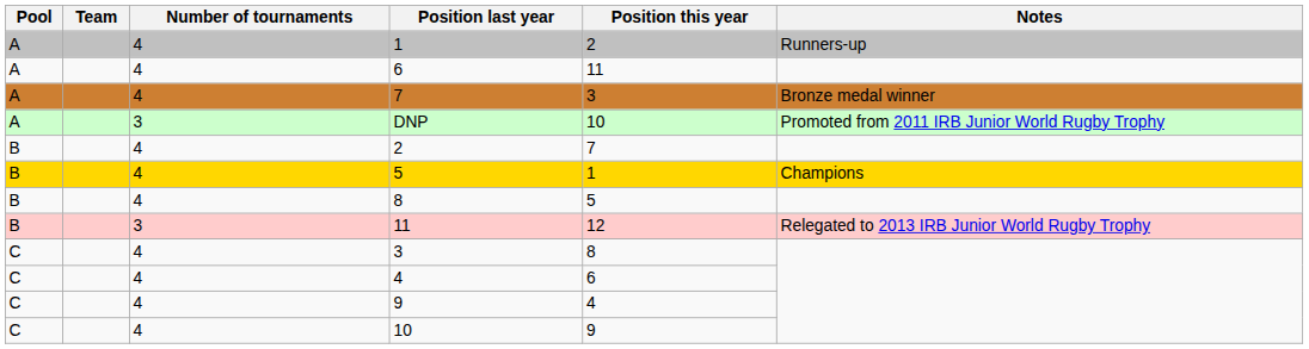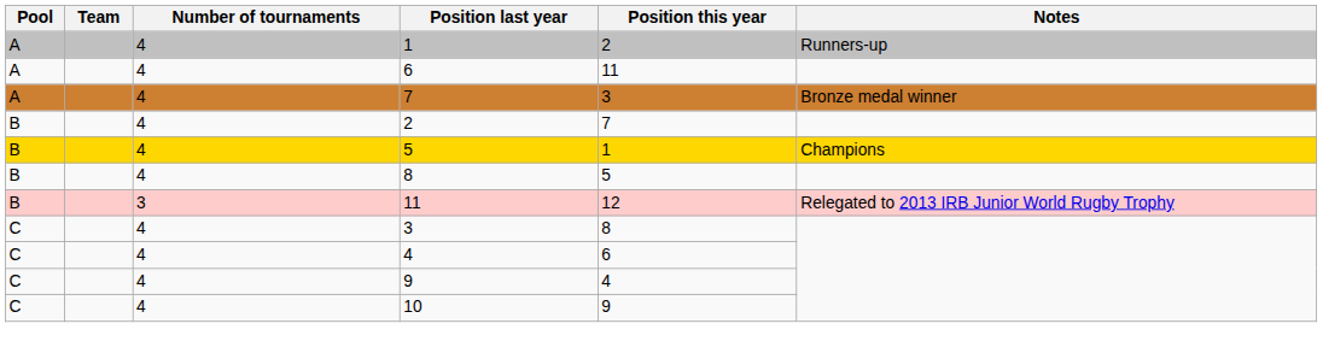 <table class="wikitable sortable" style="width:100%;">
 <tr>
 <th>Pool</th>
 <th>Team</th>
 <th>Number of tournaments</th>
 <th>Position last year</th>
 <th>Position this year</th>
 <th>Notes</th>
 </tr>
 <tr bgcolor="#C0C0C0">
 <td>A</td>
 <td></td>
 <td>4</td>
 <td>1</td>
 <td>2</td>
 <td>Runners-up</td>
 </tr>
 <tr>
 <td>A</td>
 <td></td>
 <td>4</td>
 <td>6</td>
 <td>11</td>
 </tr>
 <tr bgcolor="#CD7F32">
 <td>A</td>
 <td></td>
 <td>4</td>
 <td>7</td>
 <td>3</td>
 <td>Bronze medal winner</td>
-</tr>
-<tr bgcolor="#ccffcc">
-<td>A</td>
-<td></td>
-<td>3</td>
-<td>DNP</td>
-<td>10</td>
-<td>Promoted from <a href='#'>2011 IRB Junior World Rugby Trophy</a></td>
 </tr>
 <tr>
 <td>B</td>
 <td></td>
 <td>4</td>
 <td>2</td>
 <td>7</td>
 </tr>
 <tr bgcolor="gold">
 <td>B</td>
 <td></td>
 <td>4</td>
 <td>5</td>
 <td>1</td>
 <td>Champions</td>
 </tr>
 <tr>
 <td>B</td>
 <td></td>
 <td>4</td>
 <td>8</td>
 <td>5</td>
 </tr>
 <tr bgcolor="#ffcccc">
 <td>B</td>
 <td></td>
 <td>3</td>
 <td>11</td>
 <td>12</td>
 <td>Relegated to <a href='#'>2013 IRB Junior World Rugby Trophy</a></td>
 </tr>
 <tr>
 <td>C</td>
 <td></td>
 <td>4</td>
 <td>3</td>
 <td>8</td>
 </tr>
 <tr>
 <td>C</td>
 <td></td>
 <td>4</td>
 <td>4</td>
 <td>6</td>
 </tr>
 <tr>
 <td>C</td>
 <td></td>
 <td>4</td>
 <td>9</td>
 <td>4</td>
 </tr>
 <tr>
 <td>C</td>
 <td></td>
 <td>4</td>
 <td>10</td>
 <td>9</td>
 </tr>
 </table>
